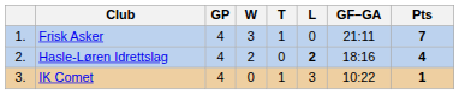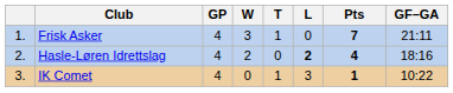 <table class="wikitable">
 <tr>
 <th width="30"></th>
 <th width="200">Club</th>
 <th width="30">GP</th>
 <th width="30">W</th>
 <th width="30">T</th>
 <th width="30">L</th>
+<th width="70">Pts</th>
 <th width="70">GF–GA</th>
-<th width="70">Pts</th>
 </tr>
 <tr bgcolor="#BCD2EE" align="center">
 <td>1.</td>
 <td align="left"><a href='#'>Frisk Asker</a></td>
 <td>4</td>
 <td>3</td>
 <td>1</td>
 <td>0</td>
+<td><strong>7</strong></td>
 <td>21:11</td>
-<td><strong>7</strong></td>
 </tr>
 <tr bgcolor="#BCD2EE" align="center">
 <td>2.</td>
 <td align="left"><a href='#'>Hasle-Løren Idrettslag</a></td>
 <td>4</td>
 <td>2</td>
 <td>0</td>
 <td><strong>2</strong></td>
+<td><strong>4</strong></td>
 <td>18:16</td>
-<td><strong>4</strong></td>
 </tr>
 <tr bgcolor="#EECFA1" align="center">
 <td>3.</td>
 <td align="left"><a href='#'>IK Comet</a></td>
 <td>4</td>
 <td>0</td>
 <td>1</td>
 <td>3</td>
+<td><strong>1</strong></td>
 <td>10:22</td>
-<td><strong>1</strong></td>
 </tr>
 </table>
